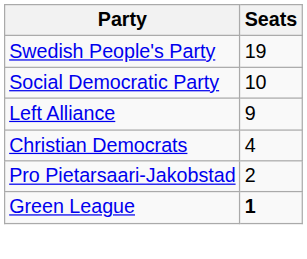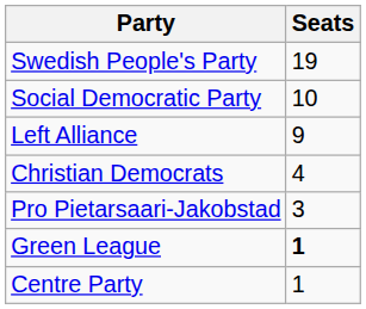 <table class="wikitable">
 <tr>
 <th>Party</th>
 <th>Seats</th>
 </tr>
 <tr>
 <td><a href='#'>Swedish People's Party</a></td>
 <td>19</td>
 </tr>
 <tr>
 <td><a href='#'>Social Democratic Party</a></td>
 <td>10</td>
 </tr>
 <tr>
 <td><a href='#'>Left Alliance</a></td>
 <td>9</td>
 </tr>
 <tr>
 <td><a href='#'>Christian Democrats</a></td>
 <td>4</td>
 </tr>
 <tr>
 <td><a href='#'>Pro Pietarsaari-Jakobstad</a></td>
-<td>2</td>
+<td>3</td>
 </tr>
 <tr>
 <td><a href='#'>Green League</a></td>
 <td><strong>1</strong></td>
 </tr>
+<tr>
+<td><a href='#'>Centre Party</a></td>
+<td>1</td>
+</tr>
 </table>
